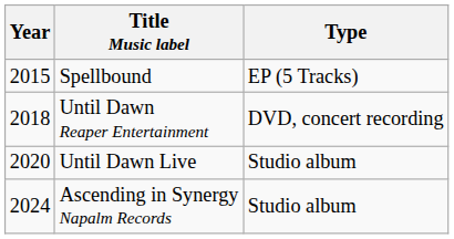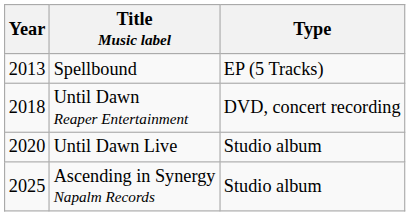 <table class="wikitable">
 <tr>
 <th>Year</th>
 <th>Title<br><em><small>Music label</small></em></th>
 <th>Type</th>
 </tr>
 <tr>
-<td>2015</td>
+<td>2013</td>
 <td>Spellbound</td>
 <td>EP (5 Tracks)</td>
 </tr>
 <tr>
 <td>2018</td>
 <td>Until Dawn<br><em><small>Reaper Entertainment</small></em></td>
 <td>DVD, concert recording</td>
 </tr>
 <tr>
 <td>2020</td>
 <td>Until Dawn Live</td>
 <td>Studio album</td>
 </tr>
 <tr>
-<td>2024</td>
+<td>2025</td>
 <td>Ascending in Synergy<br><em><small>Napalm Records</small></em></td>
 <td>Studio album</td>
 </tr>
 </table>
